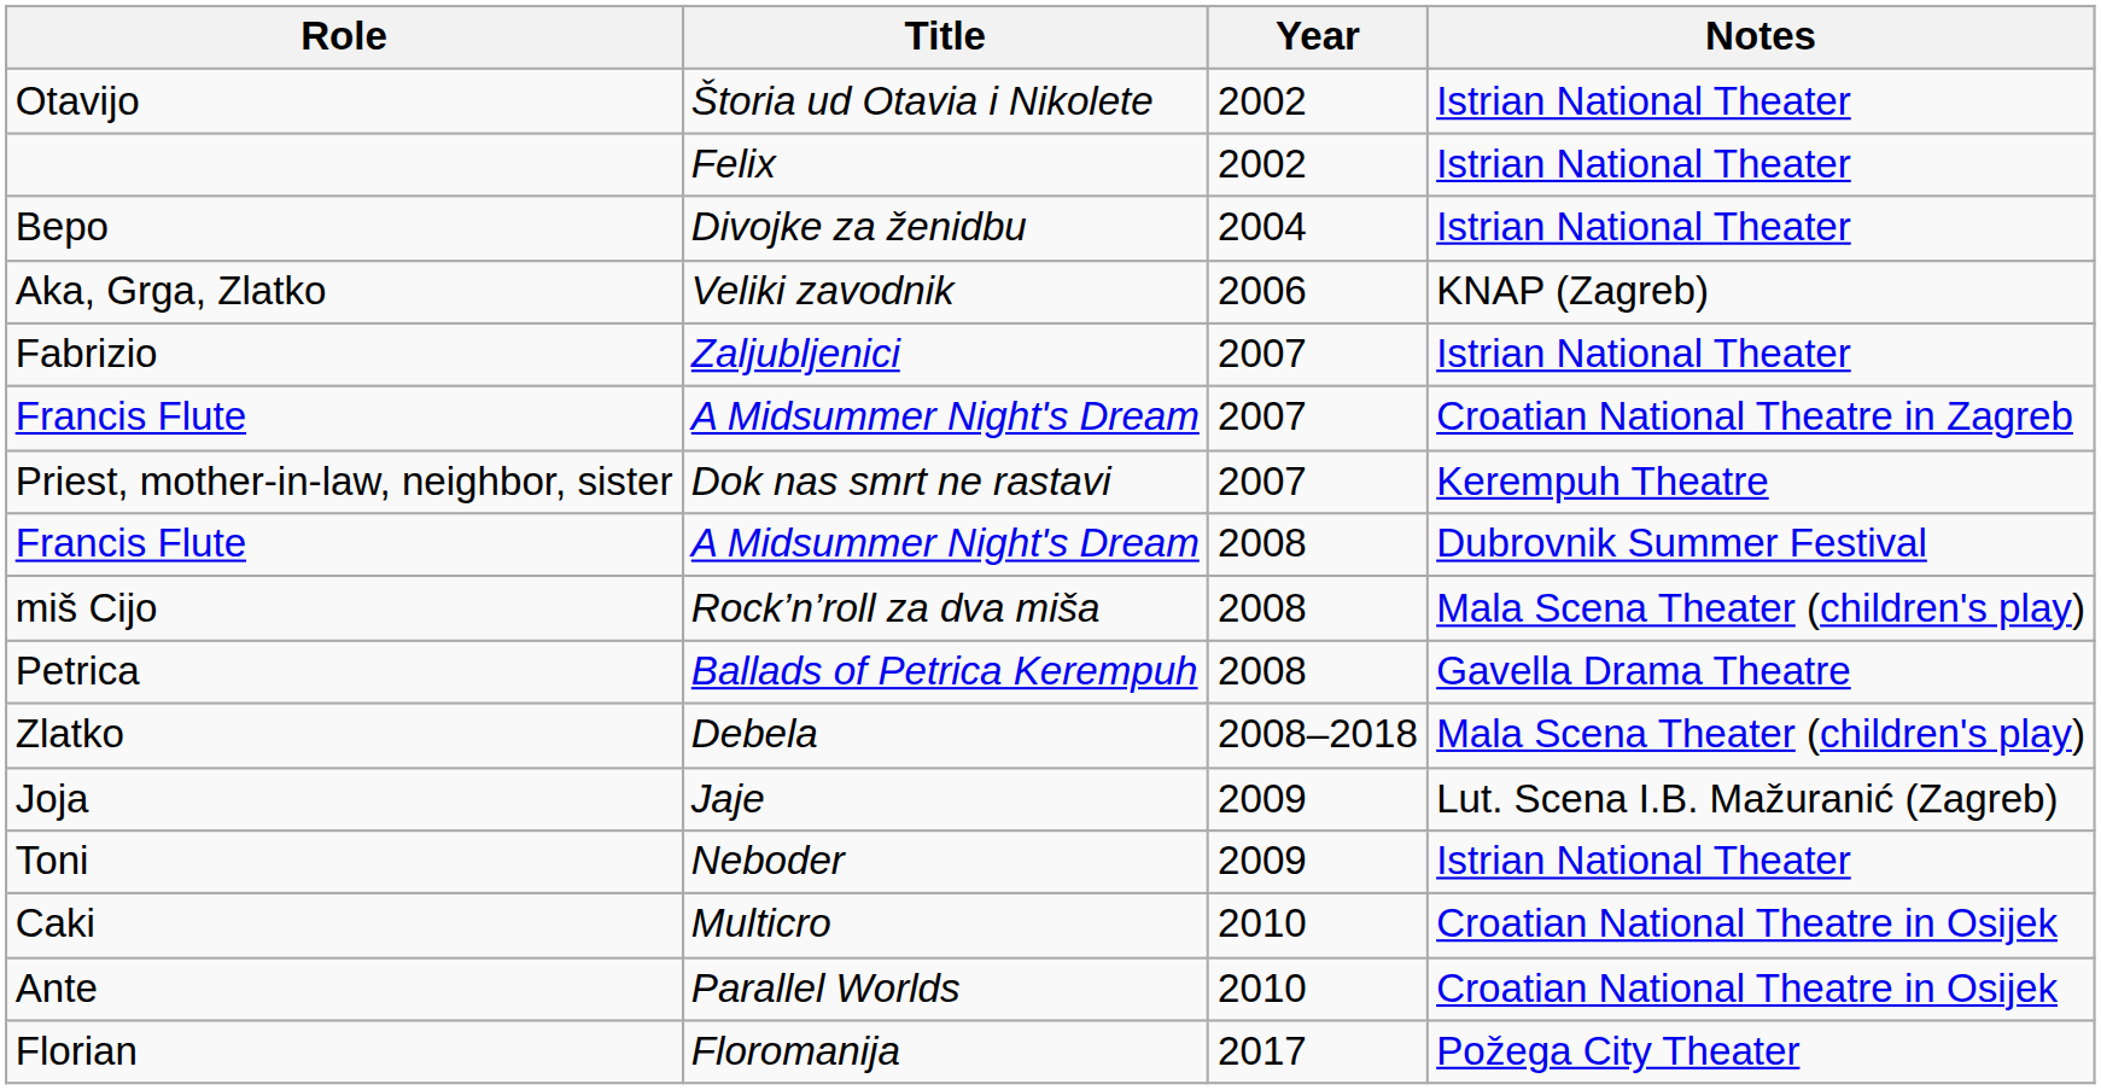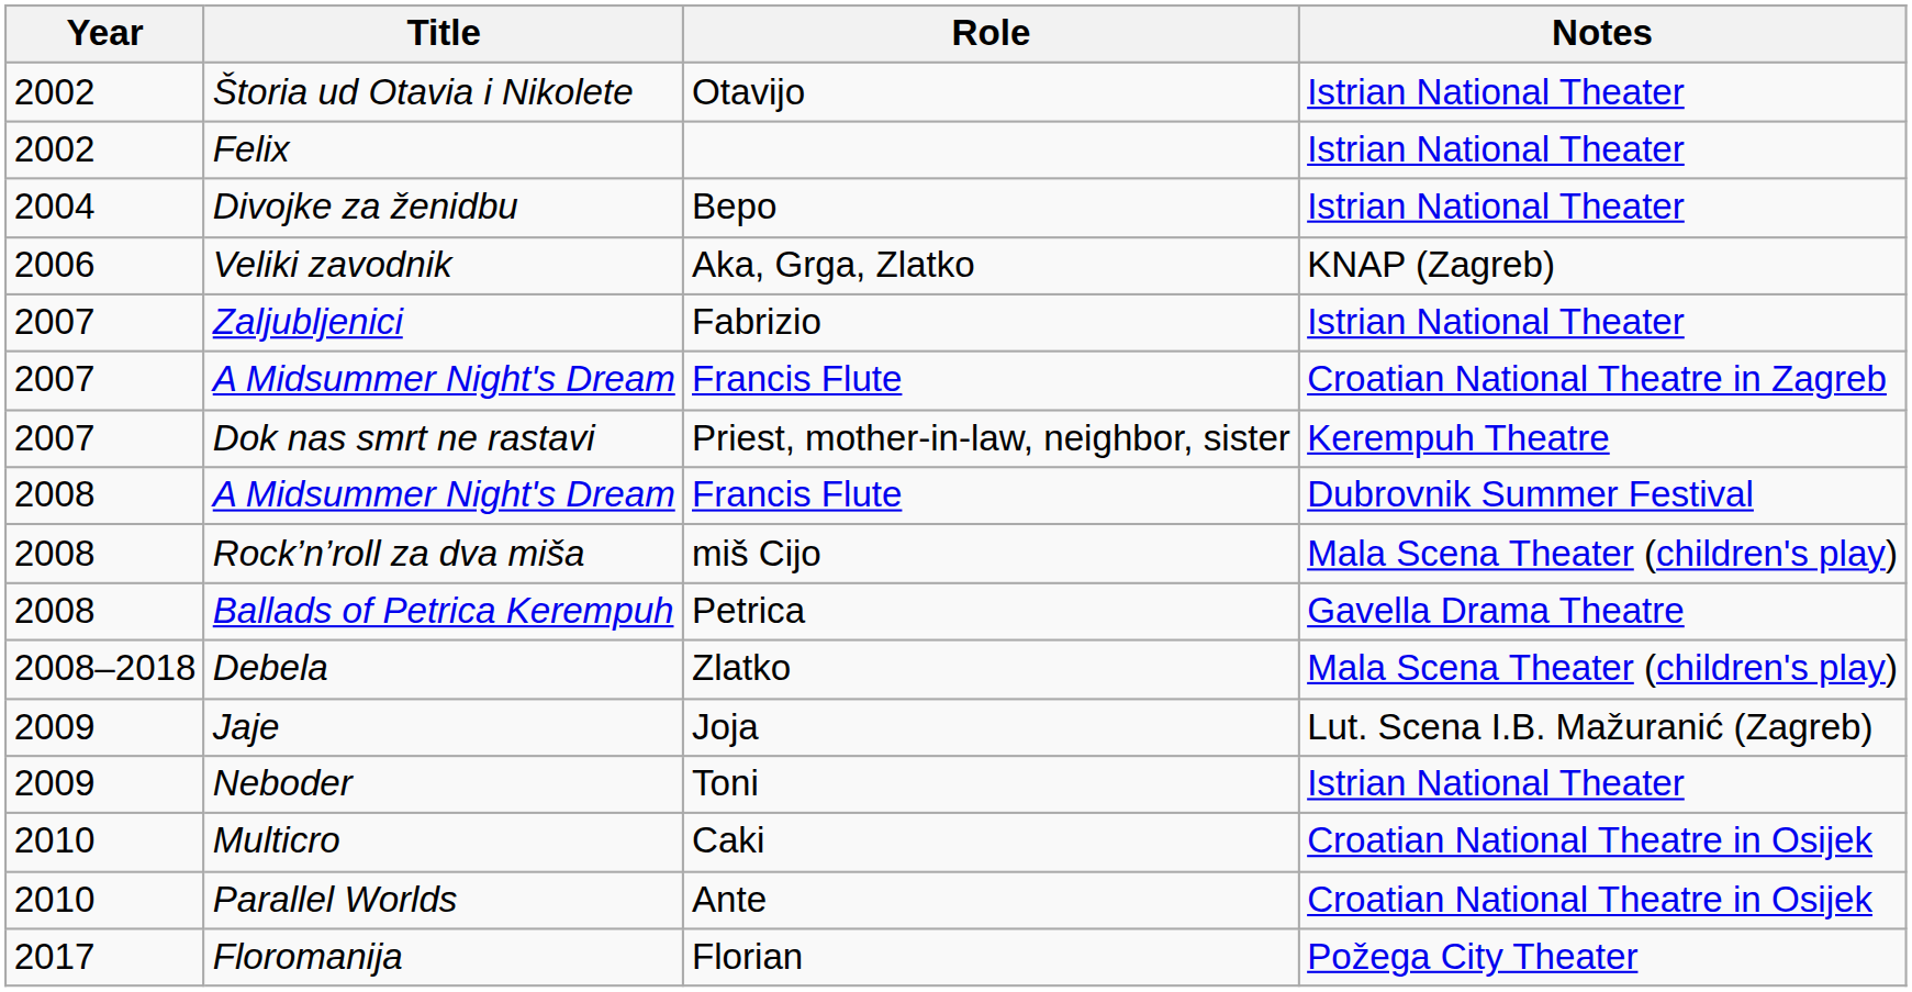 <table class="wikitable sortable">
 <tr>
+<th>Year</th>
+<th>Title</th>
 <th>Role</th>
-<th>Title</th>
-<th>Year</th>
 <th class="unsortable">Notes</th>
 </tr>
 <tr>
+<td>2002</td>
+<td><em>Štoria ud Otavia i Nikolete</em></td>
 <td>Otavijo</td>
-<td><em>Štoria ud Otavia i Nikolete</em></td>
-<td>2002</td>
 <td><a href='#'>Istrian National Theater</a></td>
 </tr>
 <tr>
+<td>2002</td>
+<td><em>Felix</em></td>
 <td></td>
-<td><em>Felix</em></td>
-<td>2002</td>
 <td><a href='#'>Istrian National Theater</a></td>
 </tr>
 <tr>
+<td>2004</td>
+<td><em>Divojke za ženidbu</em></td>
 <td>Bepo</td>
-<td><em>Divojke za ženidbu</em></td>
-<td>2004</td>
 <td><a href='#'>Istrian National Theater</a></td>
 </tr>
 <tr>
+<td>2006</td>
+<td><em>Veliki zavodnik</em></td>
 <td>Aka, Grga, Zlatko</td>
-<td><em>Veliki zavodnik</em></td>
-<td>2006</td>
 <td>KNAP (Zagreb)</td>
 </tr>
 <tr>
+<td>2007</td>
+<td><em><a href='#'>Zaljubljenici</a></em></td>
 <td>Fabrizio</td>
-<td><em><a href='#'>Zaljubljenici</a></em></td>
-<td>2007</td>
 <td><a href='#'>Istrian National Theater</a></td>
 </tr>
 <tr>
+<td>2007</td>
+<td><em><a href='#'>A Midsummer Night's Dream</a></em></td>
 <td><a href='#'>Francis Flute</a></td>
-<td><em><a href='#'>A Midsummer Night's Dream</a></em></td>
-<td>2007</td>
 <td><a href='#'>Croatian National Theatre in Zagreb</a></td>
 </tr>
 <tr>
+<td>2007</td>
+<td><em>Dok nas smrt ne rastavi</em></td>
 <td>Priest, mother-in-law, neighbor, sister</td>
-<td><em>Dok nas smrt ne rastavi</em></td>
-<td>2007</td>
 <td><a href='#'>Kerempuh Theatre</a></td>
 </tr>
 <tr>
+<td>2008</td>
+<td><em><a href='#'>A Midsummer Night's Dream</a></em></td>
 <td><a href='#'>Francis Flute</a></td>
-<td><em><a href='#'>A Midsummer Night's Dream</a></em></td>
-<td>2008</td>
 <td><a href='#'>Dubrovnik Summer Festival</a></td>
 </tr>
 <tr>
+<td>2008</td>
+<td><em>Rock’n’roll za dva miša</em></td>
 <td>miš Cijo</td>
-<td><em>Rock’n’roll za dva miša</em></td>
-<td>2008</td>
 <td><a href='#'>Mala Scena Theater</a> (<a href='#'>children's play</a>)</td>
 </tr>
 <tr>
+<td>2008</td>
+<td><em><a href='#'>Ballads of Petrica Kerempuh</a></em></td>
 <td>Petrica</td>
-<td><em><a href='#'>Ballads of Petrica Kerempuh</a></em></td>
-<td>2008</td>
 <td><a href='#'>Gavella Drama Theatre</a></td>
 </tr>
 <tr>
+<td>2008–2018</td>
+<td><em>Debela</em></td>
 <td>Zlatko</td>
-<td><em>Debela</em></td>
-<td>2008–2018</td>
 <td><a href='#'>Mala Scena Theater</a> (<a href='#'>children's play</a>)</td>
 </tr>
 <tr>
+<td>2009</td>
+<td><em>Jaje</em></td>
 <td>Joja</td>
-<td><em>Jaje</em></td>
-<td>2009</td>
 <td>Lut. Scena I.B. Mažuranić (Zagreb)</td>
 </tr>
 <tr>
+<td>2009</td>
+<td><em>Neboder</em></td>
 <td>Toni</td>
-<td><em>Neboder</em></td>
-<td>2009</td>
 <td><a href='#'>Istrian National Theater</a></td>
 </tr>
 <tr>
+<td>2010</td>
+<td><em>Multicro</em></td>
 <td>Caki</td>
-<td><em>Multicro</em></td>
-<td>2010</td>
 <td><a href='#'>Croatian National Theatre in Osijek</a></td>
 </tr>
 <tr>
+<td>2010</td>
+<td><em>Parallel Worlds</em></td>
 <td>Ante</td>
-<td><em>Parallel Worlds</em></td>
-<td>2010</td>
 <td><a href='#'>Croatian National Theatre in Osijek</a></td>
 </tr>
 <tr>
+<td>2017</td>
+<td><em>Floromanija</em></td>
 <td>Florian</td>
-<td><em>Floromanija</em></td>
-<td>2017</td>
 <td><a href='#'>Požega City Theater</a></td>
 </tr>
 </table>
